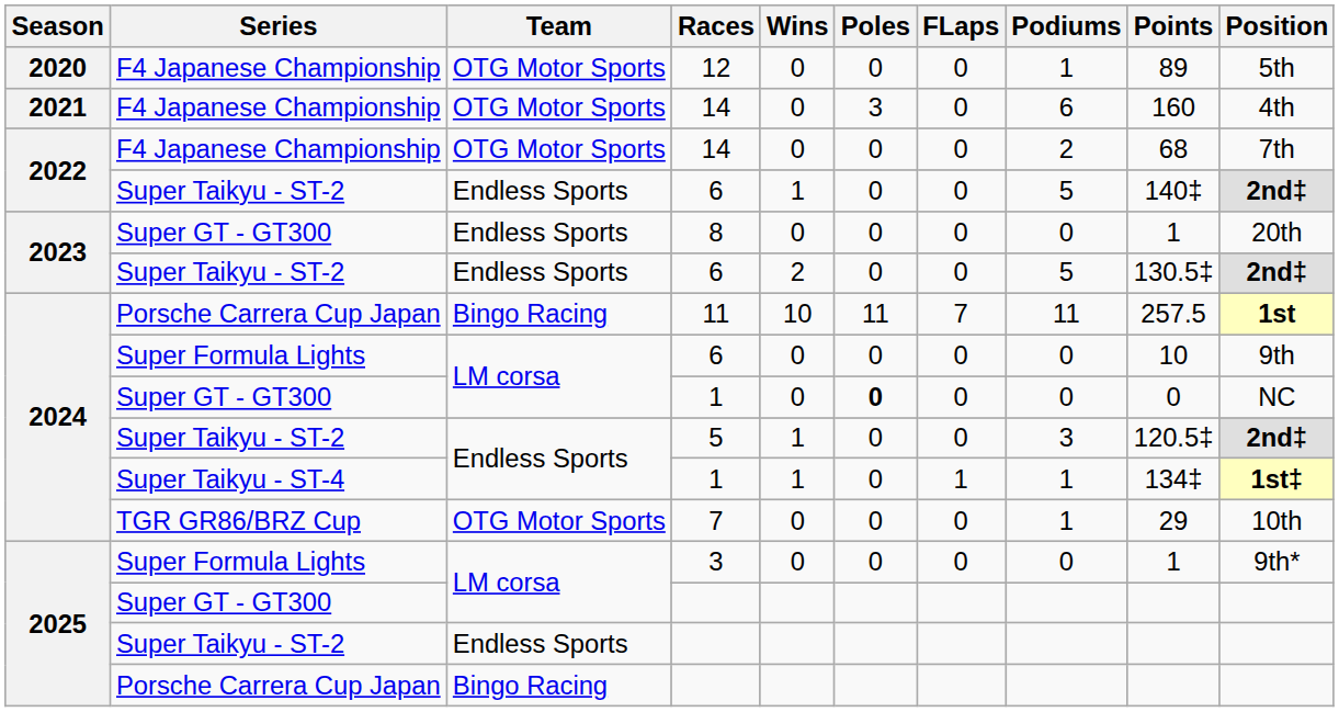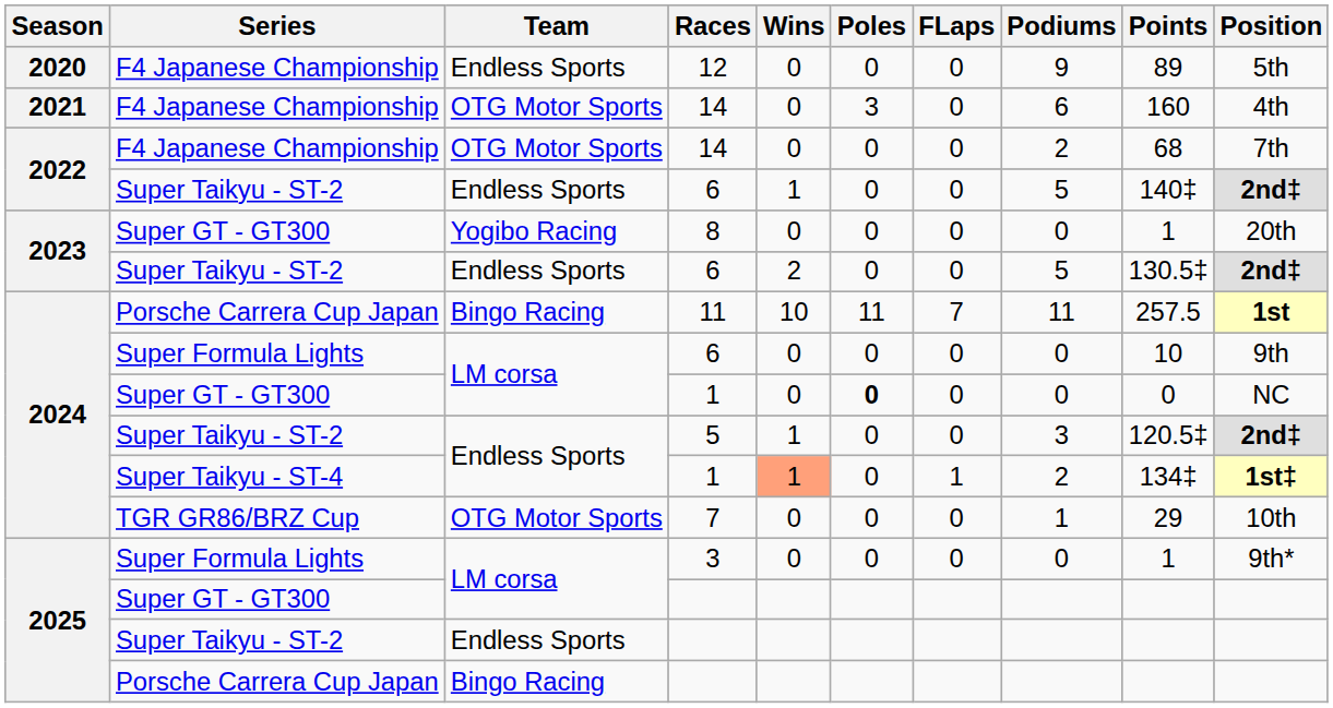 <table class="wikitable" style="font-size: 90%; text-align:center">
 <tr>
 <th>Season</th>
 <th>Series</th>
 <th>Team</th>
 <th>Races</th>
 <th>Wins</th>
 <th>Poles</th>
 <th>FLaps</th>
 <th>Podiums</th>
 <th>Points</th>
 <th>Position</th>
 </tr>
 <tr>
 <th>2020</th>
 <td align=left nowrap><a href='#'>F4 Japanese Championship</a></td>
-<td align=left><a href='#'>OTG Motor Sports</a></td>
+<td align=left>Endless Sports</td>
 <td>12</td>
 <td>0</td>
 <td>0</td>
 <td>0</td>
-<td>1</td>
+<td>9</td>
 <td>89</td>
 <td>5th</td>
 </tr>
 <tr>
 <th>2021</th>
 <td align=left><a href='#'>F4 Japanese Championship</a></td>
 <td align=left><a href='#'>OTG Motor Sports</a></td>
 <td>14</td>
 <td>0</td>
 <td>3</td>
 <td>0</td>
 <td>6</td>
 <td>160</td>
 <td>4th</td>
 </tr>
 <tr>
 <th rowspan="2">2022</th>
 <td align=left><a href='#'>F4 Japanese Championship</a></td>
 <td align=left><a href='#'>OTG Motor Sports</a></td>
 <td>14</td>
 <td>0</td>
 <td>0</td>
 <td>0</td>
 <td>2</td>
 <td>68</td>
 <td>7th</td>
 </tr>
 <tr>
 <td align=left><a href='#'>Super Taikyu - ST-2</a></td>
 <td align=left>Endless Sports</td>
 <td>6</td>
 <td>1</td>
 <td>0</td>
 <td>0</td>
 <td>5</td>
 <td>140‡</td>
 <td style="background:#dfdfdf;"><strong>2nd‡</strong></td>
 </tr>
 <tr>
 <th rowspan="2">2023</th>
 <td align=left><a href='#'>Super GT - GT300</a></td>
-<td align=left>Endless Sports</td>
+<td align=left><a href='#'>Yogibo Racing</a></td>
 <td>8</td>
 <td>0</td>
 <td>0</td>
 <td>0</td>
 <td>0</td>
 <td>1</td>
 <td>20th</td>
 </tr>
 <tr>
 <td align=left><a href='#'>Super Taikyu - ST-2</a></td>
 <td align=left>Endless Sports</td>
 <td>6</td>
 <td>2</td>
 <td>0</td>
 <td>0</td>
 <td>5</td>
 <td>130.5‡</td>
 <td style="background:#dfdfdf;"><strong>2nd‡</strong></td>
 </tr>
 <tr>
 <th rowspan="6">2024</th>
 <td align=left nowrap><a href='#'>Porsche Carrera Cup Japan</a></td>
 <td align=left nowrap><a href='#'>Bingo Racing</a></td>
 <td>11</td>
 <td>10</td>
 <td>11</td>
 <td>7</td>
 <td>11</td>
 <td>257.5</td>
 <td style="background:#ffffbf;"><strong>1st</strong></td>
 </tr>
 <tr>
 <td align=left><a href='#'>Super Formula Lights</a></td>
 <td rowspan="2" align="left"><a href='#'>LM corsa</a></td>
 <td>6</td>
 <td>0</td>
 <td>0</td>
 <td>0</td>
 <td>0</td>
 <td>10</td>
 <td>9th</td>
 </tr>
 <tr>
 <td align=left><a href='#'>Super GT - GT300</a></td>
 <td>1</td>
 <td>0</td>
 <td><strong>0</strong></td>
 <td>0</td>
 <td>0</td>
 <td>0</td>
 <td>NC</td>
 </tr>
 <tr>
 <td align=left><a href='#'>Super Taikyu - ST-2</a></td>
 <td align=left rowspan="2">Endless Sports</td>
 <td>5</td>
 <td>1</td>
 <td>0</td>
 <td>0</td>
 <td>3</td>
 <td>120.5‡</td>
 <td style="background:#dfdfdf;"><strong>2nd‡</strong></td>
 </tr>
 <tr>
 <td align=left><a href='#'>Super Taikyu - ST-4</a></td>
 <td>1</td>
-<td>1</td>
+<td style="background: lightsalmon;">1</td>
 <td>0</td>
 <td>1</td>
-<td>1</td>
+<td>2</td>
 <td>134‡</td>
 <td style="background:#ffffbf;"><strong>1st‡</strong></td>
 </tr>
 <tr>
 <td align=left><a href='#'>TGR GR86/BRZ Cup</a></td>
 <td align=left><a href='#'>OTG Motor Sports</a></td>
 <td>7</td>
 <td>0</td>
 <td>0</td>
 <td>0</td>
 <td>1</td>
 <td>29</td>
 <td>10th</td>
 </tr>
 <tr>
 <th rowspan="4">2025</th>
 <td align=left><a href='#'>Super Formula Lights</a></td>
 <td rowspan="2" align="left"><a href='#'>LM corsa</a></td>
 <td>3</td>
 <td>0</td>
 <td>0</td>
 <td>0</td>
 <td>0</td>
 <td>1</td>
 <td>9th*</td>
 </tr>
 <tr>
 <td align=left><a href='#'>Super GT - GT300</a></td>
 <td></td>
 <td></td>
 <td></td>
 <td></td>
 <td></td>
 <td></td>
 <td></td>
 </tr>
 <tr>
 <td align=left><a href='#'>Super Taikyu - ST-2</a></td>
 <td align=left>Endless Sports</td>
 <td></td>
 <td></td>
 <td></td>
 <td></td>
 <td></td>
 <td></td>
 <td></td>
 </tr>
 <tr>
 <td align=left><a href='#'>Porsche Carrera Cup Japan</a></td>
 <td align=left><a href='#'>Bingo Racing</a></td>
 <td></td>
 <td></td>
 <td></td>
 <td></td>
 <td></td>
 <td></td>
 <td></td>
 </tr>
 </table>
